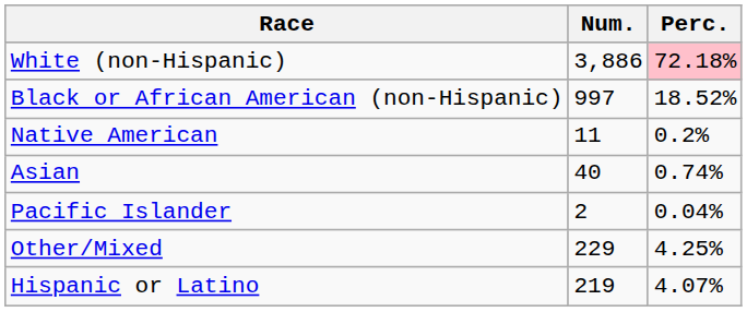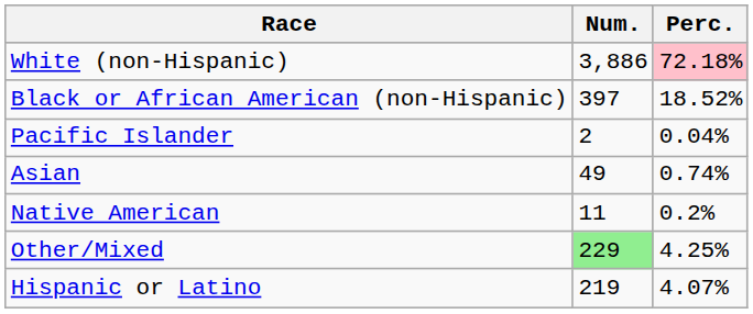 <table class="wikitable">
 <tr>
 <th>Race</th>
 <th>Num.</th>
 <th>Perc.</th>
 </tr>
 <tr>
 <td><a href='#'>White</a> (non-Hispanic)</td>
 <td>3,886</td>
 <td style="background: pink;">72.18%</td>
 </tr>
 <tr>
 <td><a href='#'>Black or African American</a> (non-Hispanic)</td>
-<td>997</td>
+<td>397</td>
 <td>18.52%</td>
+</tr>
+<tr>
+<td><a href='#'>Pacific Islander</a></td>
+<td>2</td>
+<td>0.04%</td>
+</tr>
+<tr>
+<td><a href='#'>Asian</a></td>
+<td>49</td>
+<td>0.74%</td>
 </tr>
 <tr>
 <td><a href='#'>Native American</a></td>
 <td>11</td>
 <td>0.2%</td>
 </tr>
 <tr>
-<td><a href='#'>Asian</a></td>
-<td>40</td>
-<td>0.74%</td>
-</tr>
-<tr>
-<td><a href='#'>Pacific Islander</a></td>
-<td>2</td>
-<td>0.04%</td>
-</tr>
-<tr>
 <td><a href='#'>Other/Mixed</a></td>
-<td>229</td>
+<td style="background: lightgreen;">229</td>
 <td>4.25%</td>
 </tr>
 <tr>
 <td><a href='#'>Hispanic</a> or <a href='#'>Latino</a></td>
 <td>219</td>
 <td>4.07%</td>
 </tr>
 </table>
